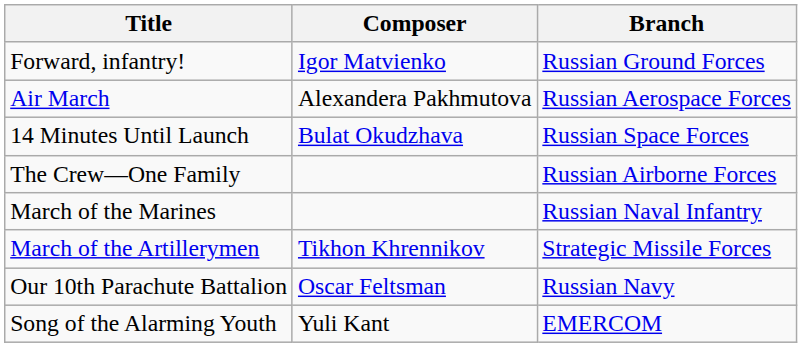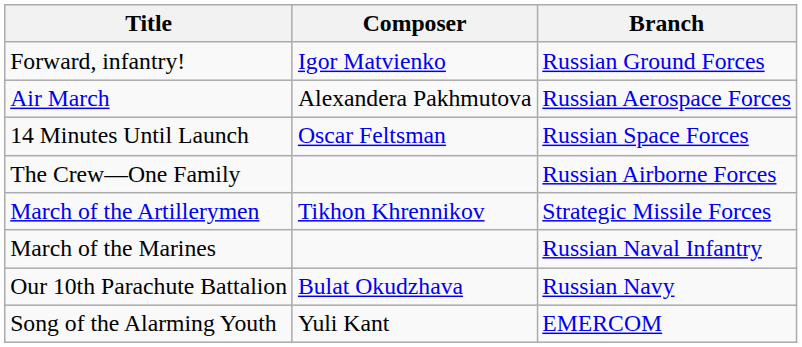 <table class="wikitable">
 <tr>
 <th>Title</th>
 <th>Composer</th>
 <th>Branch</th>
 </tr>
 <tr>
 <td>Forward, infantry!</td>
 <td><a href='#'>Igor Matvienko</a></td>
 <td><a href='#'>Russian Ground Forces</a></td>
 </tr>
 <tr>
 <td><a href='#'>Air March</a></td>
 <td>Alexandera Pakhmutova</td>
 <td><a href='#'>Russian Aerospace Forces</a></td>
 </tr>
 <tr>
 <td>14 Minutes Until Launch</td>
-<td><a href='#'>Bulat Okudzhava</a></td>
+<td><a href='#'>Oscar Feltsman</a></td>
 <td><a href='#'>Russian Space Forces</a></td>
 </tr>
 <tr>
 <td>The Crew—One Family</td>
 <td></td>
 <td><a href='#'>Russian Airborne Forces</a></td>
 </tr>
 <tr>
+<td><a href='#'>March of the Artillerymen</a></td>
+<td><a href='#'>Tikhon Khrennikov</a></td>
+<td><a href='#'>Strategic Missile Forces</a></td>
+</tr>
+<tr>
 <td>March of the Marines</td>
 <td></td>
 <td><a href='#'>Russian Naval Infantry</a></td>
 </tr>
 <tr>
-<td><a href='#'>March of the Artillerymen</a></td>
-<td><a href='#'>Tikhon Khrennikov</a></td>
-<td><a href='#'>Strategic Missile Forces</a></td>
-</tr>
-<tr>
 <td>Our 10th Parachute Battalion</td>
-<td><a href='#'>Oscar Feltsman</a></td>
+<td><a href='#'>Bulat Okudzhava</a></td>
 <td><a href='#'>Russian Navy</a></td>
 </tr>
 <tr>
 <td>Song of the Alarming Youth</td>
 <td>Yuli Kant</td>
 <td><a href='#'>EMERCOM</a></td>
 </tr>
 </table>
